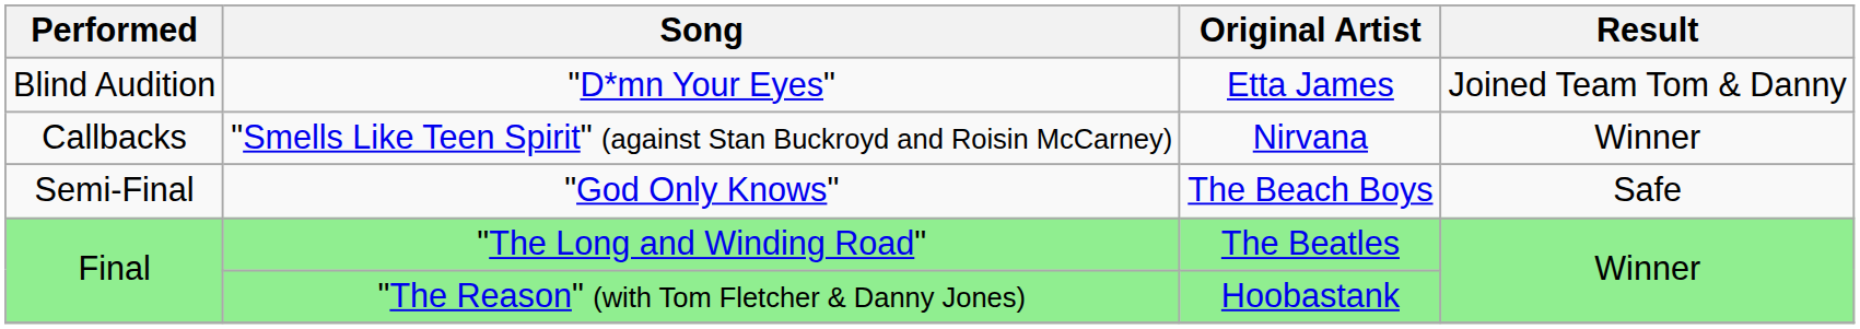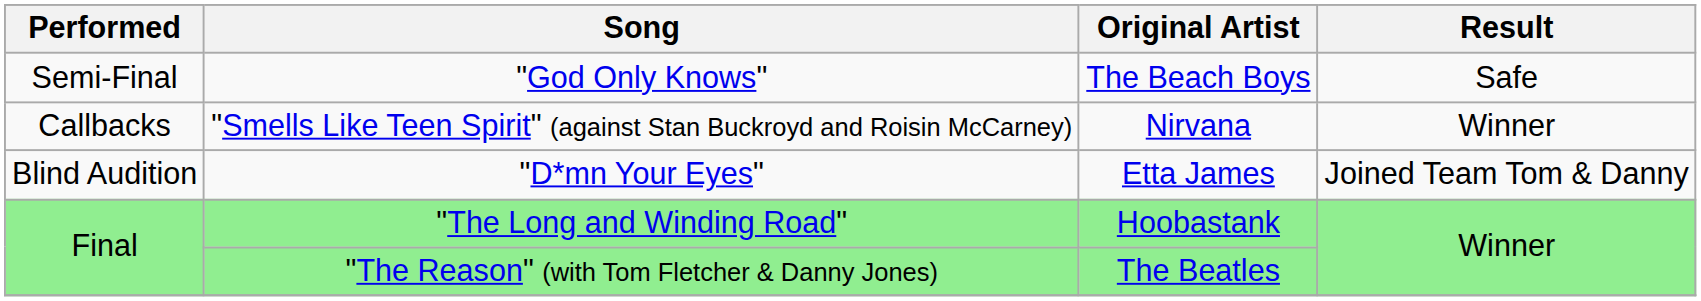 <table class="wikitable plainrowheaders" style="text-align:center;">
 <tr>
 <th scope="col">Performed</th>
 <th scope="col">Song</th>
 <th scope="col">Original Artist</th>
 <th scope="col">Result</th>
 </tr>
 <tr>
-<td>Blind Audition</td>
-<td>"<a href='#'>D*mn Your Eyes</a>"</td>
-<td><a href='#'>Etta James</a></td>
-<td>Joined Team Tom & Danny</td>
+<td>Semi-Final</td>
+<td>"<a href='#'>God Only Knows</a>"</td>
+<td><a href='#'>The Beach Boys</a></td>
+<td>Safe</td>
 </tr>
 <tr>
 <td>Callbacks</td>
 <td>"<a href='#'>Smells Like Teen Spirit</a>" <small>(against Stan Buckroyd and Roisin McCarney)</small></td>
 <td><a href='#'>Nirvana</a></td>
 <td>Winner</td>
 </tr>
 <tr>
-<td>Semi-Final</td>
-<td>"<a href='#'>God Only Knows</a>"</td>
-<td><a href='#'>The Beach Boys</a></td>
-<td>Safe</td>
+<td>Blind Audition</td>
+<td>"<a href='#'>D*mn Your Eyes</a>"</td>
+<td><a href='#'>Etta James</a></td>
+<td>Joined Team Tom & Danny</td>
 </tr>
 <tr style="background:lightgreen;">
 <td rowspan="2">Final</td>
 <td>"<a href='#'>The Long and Winding Road</a>"</td>
-<td><a href='#'>The Beatles</a></td>
+<td><a href='#'>Hoobastank</a></td>
 <td rowspan="2">Winner</td>
 </tr>
 <tr style="background:lightgreen;">
 <td>"<a href='#'>The Reason</a>" <small>(with Tom Fletcher & Danny Jones)</small></td>
-<td><a href='#'>Hoobastank</a></td>
+<td><a href='#'>The Beatles</a></td>
 </tr>
 <tr>
 </tr>
 </table>
